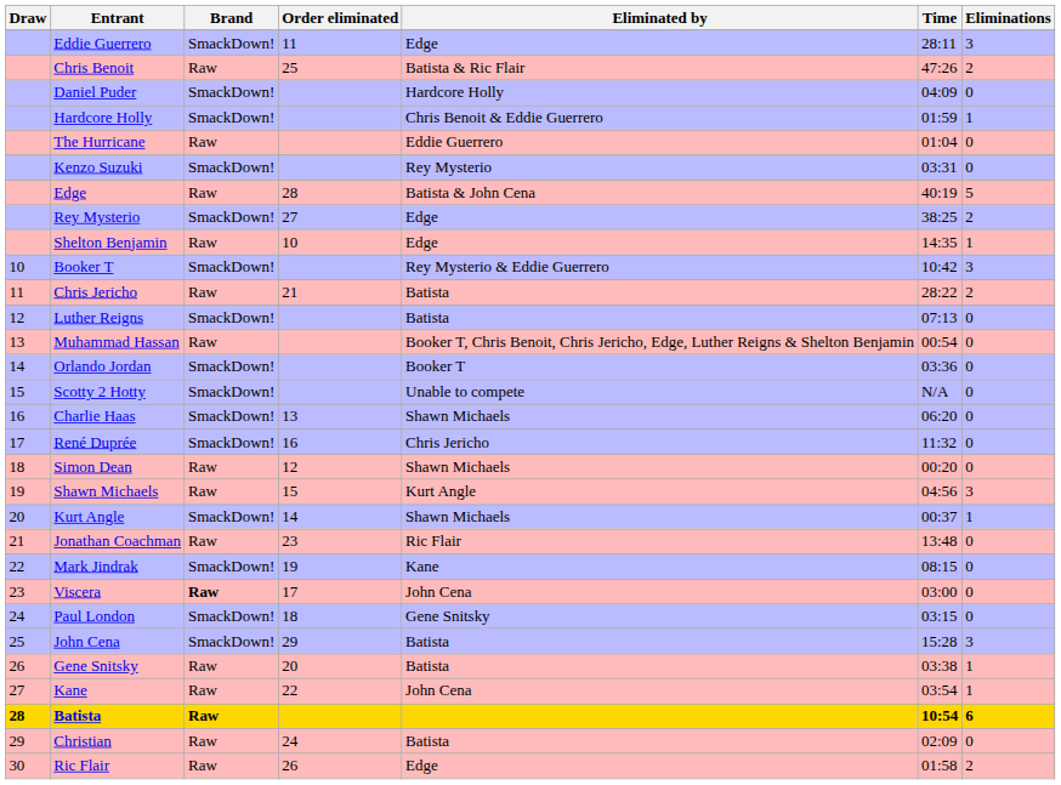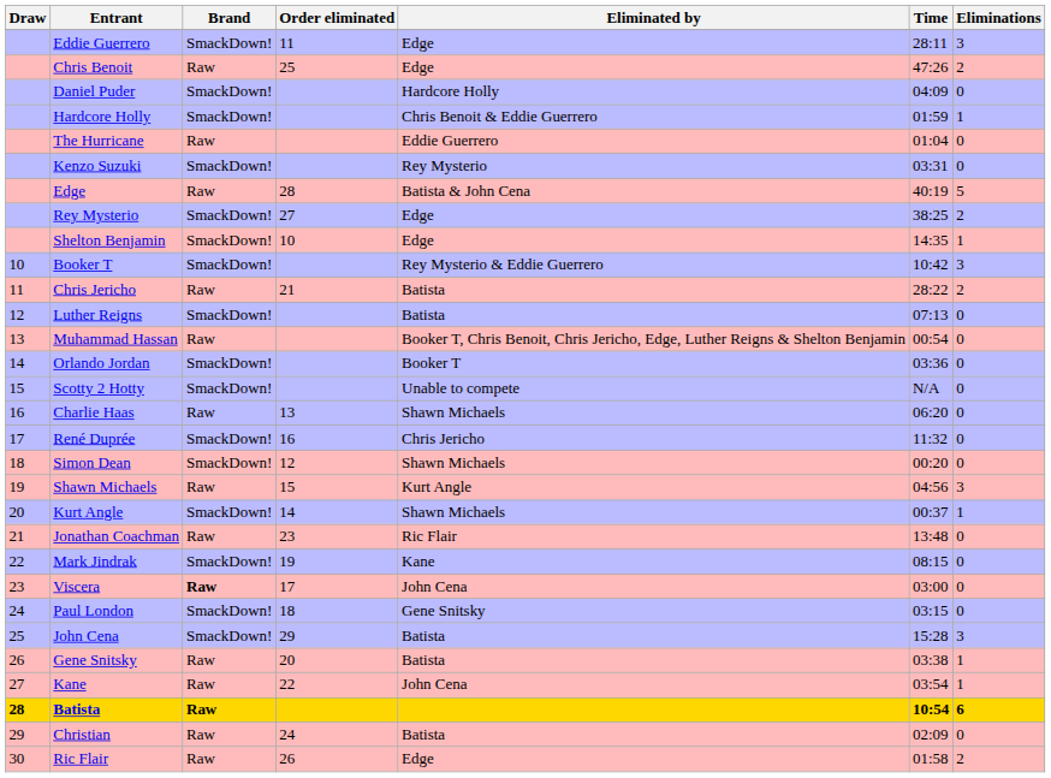 <table class="wikitable sortable">
 <tr>
 <th>Draw</th>
 <th>Entrant</th>
 <th>Brand</th>
 <th>Order eliminated</th>
 <th>Eliminated by</th>
 <th>Time</th>
 <th>Eliminations</th>
 </tr>
 <tr>
 </tr>
 <tr style="background: #BBF;">
 <td></td>
 <td><a href='#'>Eddie Guerrero</a></td>
 <td>SmackDown!</td>
 <td>11</td>
 <td>Edge</td>
 <td>28:11</td>
 <td>3</td>
 </tr>
 <tr style="background: #FBB;">
 <td></td>
 <td><a href='#'>Chris Benoit</a></td>
 <td>Raw</td>
 <td>25</td>
-<td>Batista & Ric Flair</td>
+<td>Edge</td>
 <td>47:26</td>
 <td>2</td>
 </tr>
 <tr style="background: #BBF;">
 <td></td>
 <td><a href='#'>Daniel Puder</a></td>
 <td>SmackDown!</td>
 <td></td>
 <td>Hardcore Holly</td>
 <td>04:09</td>
 <td>0</td>
 </tr>
 <tr style="background: #BBF;">
 <td></td>
 <td><a href='#'>Hardcore Holly</a></td>
 <td>SmackDown!</td>
 <td></td>
 <td>Chris Benoit & Eddie Guerrero</td>
 <td>01:59</td>
 <td>1</td>
 </tr>
 <tr style="background: #FBB;">
 <td></td>
 <td><a href='#'>The Hurricane</a></td>
 <td>Raw</td>
 <td></td>
 <td>Eddie Guerrero</td>
 <td>01:04</td>
 <td>0</td>
 </tr>
 <tr style="background: #BBF;">
 <td></td>
 <td><a href='#'>Kenzo Suzuki</a></td>
 <td>SmackDown!</td>
 <td></td>
 <td>Rey Mysterio</td>
 <td>03:31</td>
 <td>0</td>
 </tr>
 <tr style="background: #FBB;">
 <td></td>
 <td><a href='#'>Edge</a></td>
 <td>Raw</td>
 <td>28</td>
 <td>Batista & John Cena</td>
 <td>40:19</td>
 <td>5</td>
 </tr>
 <tr style="background: #BBF;">
 <td></td>
 <td><a href='#'>Rey Mysterio</a></td>
 <td>SmackDown!</td>
 <td>27</td>
 <td>Edge</td>
 <td>38:25</td>
 <td>2</td>
 </tr>
 <tr style="background: #FBB;">
 <td></td>
 <td><a href='#'>Shelton Benjamin</a></td>
-<td>Raw</td>
+<td>SmackDown!</td>
 <td>10</td>
 <td>Edge</td>
 <td>14:35</td>
 <td>1</td>
 </tr>
 <tr style="background: #BBF;">
 <td>10</td>
 <td><a href='#'>Booker T</a></td>
 <td>SmackDown!</td>
 <td></td>
 <td>Rey Mysterio & Eddie Guerrero</td>
 <td>10:42</td>
 <td>3</td>
 </tr>
 <tr style="background: #FBB;">
 <td>11</td>
 <td><a href='#'>Chris Jericho</a></td>
 <td>Raw</td>
 <td>21</td>
 <td>Batista</td>
 <td>28:22</td>
 <td>2</td>
 </tr>
 <tr style="background: #BBF;">
 <td>12</td>
 <td><a href='#'>Luther Reigns</a></td>
 <td>SmackDown!</td>
 <td></td>
 <td>Batista</td>
 <td>07:13</td>
 <td>0</td>
 </tr>
 <tr style="background: #FBB;">
 <td>13</td>
 <td><a href='#'>Muhammad Hassan</a></td>
 <td>Raw</td>
 <td></td>
 <td>Booker T, Chris Benoit, Chris Jericho, Edge, Luther Reigns & Shelton Benjamin</td>
 <td>00:54</td>
 <td>0</td>
 </tr>
 <tr style="background: #BBF;">
 <td>14</td>
 <td><a href='#'>Orlando Jordan</a></td>
 <td>SmackDown!</td>
 <td></td>
 <td>Booker T</td>
 <td>03:36</td>
 <td>0</td>
 </tr>
 <tr style="background: #BBF;">
 <td>15</td>
 <td><a href='#'>Scotty 2 Hotty</a></td>
 <td>SmackDown!</td>
 <td></td>
 <td>Unable to compete</td>
 <td>N/A</td>
 <td>0</td>
 </tr>
 <tr style="background: #BBF;">
 <td>16</td>
 <td><a href='#'>Charlie Haas</a></td>
-<td>SmackDown!</td>
+<td>Raw</td>
 <td>13</td>
 <td>Shawn Michaels</td>
 <td>06:20</td>
 <td>0</td>
 </tr>
 <tr style="background: #BBF;">
 <td>17</td>
 <td><a href='#'>René Duprée</a></td>
 <td>SmackDown!</td>
 <td>16</td>
 <td>Chris Jericho</td>
 <td>11:32</td>
 <td>0</td>
 </tr>
 <tr style="background: #FBB;">
 <td>18</td>
 <td><a href='#'>Simon Dean</a></td>
-<td>Raw</td>
+<td>SmackDown!</td>
 <td>12</td>
 <td>Shawn Michaels</td>
 <td>00:20</td>
 <td>0</td>
 </tr>
 <tr style="background: #FBB;">
 <td>19</td>
 <td><a href='#'>Shawn Michaels</a></td>
 <td>Raw</td>
 <td>15</td>
 <td>Kurt Angle</td>
 <td>04:56</td>
 <td>3</td>
 </tr>
 <tr style="background: #BBF;">
 <td>20</td>
 <td><a href='#'>Kurt Angle</a></td>
 <td>SmackDown!</td>
 <td>14</td>
 <td>Shawn Michaels</td>
 <td>00:37</td>
 <td>1</td>
 </tr>
 <tr style="background: #FBB;">
 <td>21</td>
 <td><a href='#'>Jonathan Coachman</a></td>
 <td>Raw</td>
 <td>23</td>
 <td>Ric Flair</td>
 <td>13:48</td>
 <td>0</td>
 </tr>
 <tr style="background: #BBF;">
 <td>22</td>
 <td><a href='#'>Mark Jindrak</a></td>
 <td>SmackDown!</td>
 <td>19</td>
 <td>Kane</td>
 <td>08:15</td>
 <td>0</td>
 </tr>
 <tr style="background: #FBB;">
 <td>23</td>
 <td><a href='#'>Viscera</a></td>
 <td><strong>Raw</strong></td>
 <td>17</td>
 <td>John Cena</td>
 <td>03:00</td>
 <td>0</td>
 </tr>
 <tr style="background: #BBF;">
 <td>24</td>
 <td><a href='#'>Paul London</a></td>
 <td>SmackDown!</td>
 <td>18</td>
 <td>Gene Snitsky</td>
 <td>03:15</td>
 <td>0</td>
 </tr>
 <tr style="background: #BBF;">
 <td>25</td>
 <td><a href='#'>John Cena</a></td>
 <td>SmackDown!</td>
 <td>29</td>
 <td>Batista</td>
 <td>15:28</td>
 <td>3</td>
 </tr>
 <tr style="background: #FBB;">
 <td>26</td>
 <td><a href='#'>Gene Snitsky</a></td>
 <td>Raw</td>
 <td>20</td>
 <td>Batista</td>
 <td>03:38</td>
 <td>1</td>
 </tr>
 <tr style="background: #FBB;">
 <td>27</td>
 <td><a href='#'>Kane</a></td>
 <td>Raw</td>
 <td>22</td>
 <td>John Cena</td>
 <td>03:54</td>
 <td>1</td>
 </tr>
 <tr style="background: gold">
 <td><strong>28</strong></td>
 <td><strong><a href='#'>Batista</a></strong></td>
 <td><strong>Raw</strong></td>
 <td><strong></strong></td>
 <td><strong></strong></td>
 <td><strong>10:54</strong></td>
 <td><strong>6</strong></td>
 </tr>
 <tr style="background: #FBB;">
 <td>29</td>
 <td><a href='#'>Christian</a></td>
 <td>Raw</td>
 <td>24</td>
 <td>Batista</td>
 <td>02:09</td>
 <td>0</td>
 </tr>
 <tr style="background: #FBB;">
 <td>30</td>
 <td><a href='#'>Ric Flair</a></td>
 <td>Raw</td>
 <td>26</td>
 <td>Edge</td>
 <td>01:58</td>
 <td>2</td>
 </tr>
 </table>
